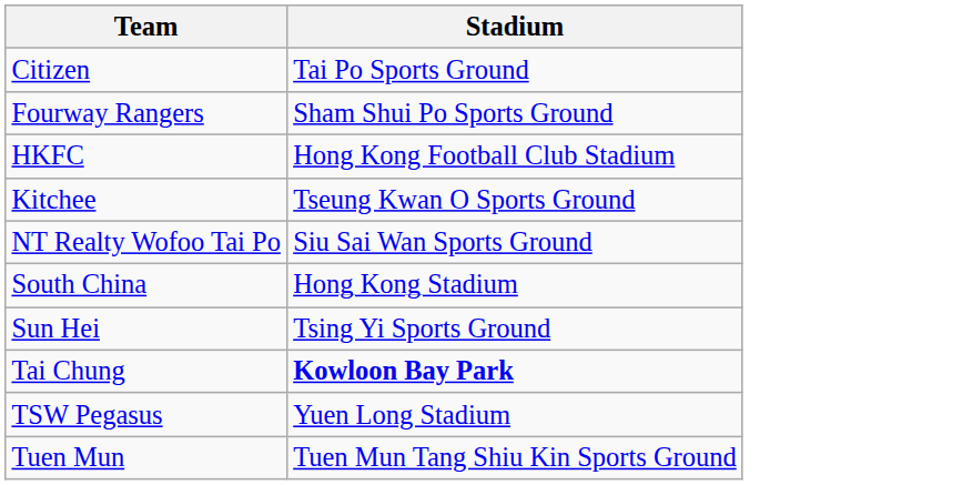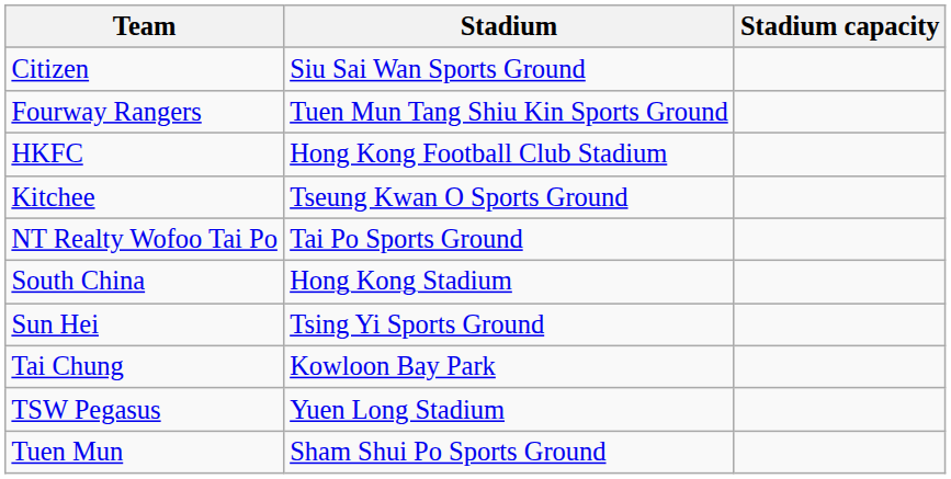 <table class="wikitable sortable" style="text-align: left;">
 <tr>
 <th>Team</th>
 <th>Stadium</th>
+<th>Stadium capacity</th>
 </tr>
 <tr>
 <td><a href='#'>Citizen</a></td>
-<td><a href='#'>Tai Po Sports Ground</a></td>
+<td><a href='#'>Siu Sai Wan Sports Ground</a></td>
+<td></td>
 </tr>
 <tr>
 <td><a href='#'>Fourway Rangers</a></td>
-<td><a href='#'>Sham Shui Po Sports Ground</a></td>
+<td><a href='#'>Tuen Mun Tang Shiu Kin Sports Ground</a></td>
+<td></td>
 </tr>
 <tr>
 <td><a href='#'>HKFC</a></td>
 <td><a href='#'>Hong Kong Football Club Stadium</a></td>
+<td></td>
 </tr>
 <tr>
 <td><a href='#'>Kitchee</a></td>
 <td><a href='#'>Tseung Kwan O Sports Ground</a></td>
+<td></td>
 </tr>
 <tr>
 <td><a href='#'>NT Realty Wofoo Tai Po</a></td>
-<td><a href='#'>Siu Sai Wan Sports Ground</a></td>
+<td><a href='#'>Tai Po Sports Ground</a></td>
+<td></td>
 </tr>
 <tr>
 <td><a href='#'>South China</a></td>
 <td><a href='#'>Hong Kong Stadium</a></td>
+<td></td>
 </tr>
 <tr>
 <td><a href='#'>Sun Hei</a></td>
 <td><a href='#'>Tsing Yi Sports Ground</a></td>
+<td></td>
 </tr>
 <tr>
 <td><a href='#'>Tai Chung</a></td>
-<td><strong><a href='#'>Kowloon Bay Park</a></strong></td>
+<td><a href='#'>Kowloon Bay Park</a></td>
+<td></td>
 </tr>
 <tr>
 <td><a href='#'>TSW Pegasus</a></td>
 <td><a href='#'>Yuen Long Stadium</a></td>
+<td></td>
 </tr>
 <tr>
 <td><a href='#'>Tuen Mun</a></td>
-<td><a href='#'>Tuen Mun Tang Shiu Kin Sports Ground</a></td>
+<td><a href='#'>Sham Shui Po Sports Ground</a></td>
+<td></td>
 </tr>
 </table>
